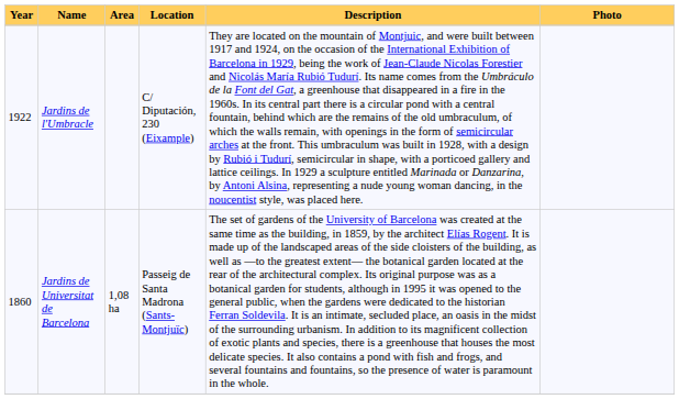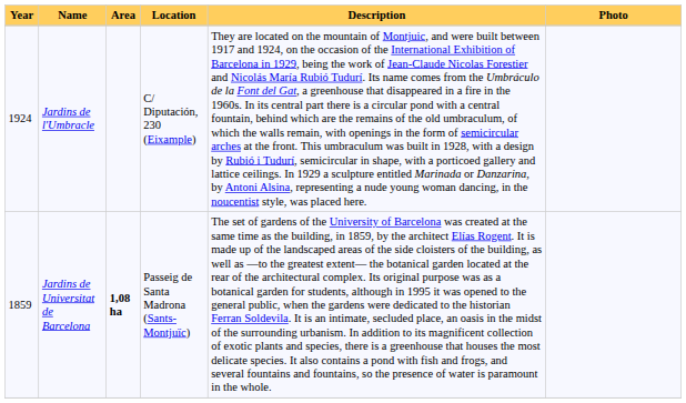 <table bgcolor="#f7f8ff" cellpadding="4" cellspacing="0" border="1" style="font-size: 95%; border: #cccccc solid 1px; border-collapse: collapse;">
 <tr>
 <th width="5%" style="background:#ffce5d;">Year</th>
 <th width="10%" style="background:#ffce5d;">Name</th>
 <th width="5%" style="background:#ffce5d;">Area</th>
 <th width="10%" style="background:#ffce5d;">Location</th>
 <th width="50%" style="background:#ffce5d;">Description</th>
 <th width="20%" style="background:#ffce5d;">Photo</th>
 </tr>
 <tr ---->
 </tr>
 <tr>
-<td>1922</td>
+<td>1924</td>
 <td><em><a href='#'>Jardins de l'Umbracle</a></em></td>
 <td></td>
 <td>C/ Diputación, 230 (<a href='#'>Eixample</a>)</td>
 <td>They are located on the mountain of <a href='#'>Montjuic</a>, and were built between 1917 and 1924, on the occasion of the <a href='#'>International Exhibition of Barcelona in 1929</a>, being the work of <a href='#'>Jean-Claude Nicolas Forestier</a> and <a href='#'>Nicolás María Rubió Tudurí</a>. Its name comes from the <em>Umbráculo de la <a href='#'>Font del Gat</a></em>, a greenhouse that disappeared in a fire in the 1960s. In its central part there is a circular pond with a central fountain, behind which are the remains of the old umbraculum, of which the walls remain, with openings in the form of <a href='#'>semicircular arches</a> at the front. This umbraculum was built in 1928, with a design by <a href='#'>Rubió i Tudurí</a>, semicircular in shape, with a porticoed gallery and lattice ceilings. In 1929 a sculpture entitled <em>Marinada</em> or <em>Danzarina</em>, by <a href='#'>Antoni Alsina</a>, representing a nude young woman dancing, in the <a href='#'>noucentist</a> style, was placed here.</td>
 <td></td>
 </tr>
 <tr>
-<td>1860</td>
+<td>1859</td>
 <td><em><a href='#'>Jardins de Universitat de Barcelona</a></em></td>
-<td>1,08 ha</td>
+<td><strong>1,08 ha</strong></td>
 <td>Passeig de Santa Madrona (<a href='#'>Sants-Montjuïc</a>)</td>
 <td>The set of gardens of the <a href='#'>University of Barcelona</a> was created at the same time as the building, in 1859, by the architect <a href='#'>Elías Rogent</a>. It is made up of the landscaped areas of the side cloisters of the building, as well as —to the greatest extent— the botanical garden located at the rear of the architectural complex. Its original purpose was as a botanical garden for students, although in 1995 it was opened to the general public, when the gardens were dedicated to the historian <a href='#'>Ferran Soldevila</a>. It is an intimate, secluded place, an oasis in the midst of the surrounding urbanism. In addition to its magnificent collection of exotic plants and species, there is a greenhouse that houses the most delicate species. It also contains a pond with fish and frogs, and several fountains and fountains, so the presence of water is paramount in the whole.</td>
 <td></td>
 </tr>
 <tr>
 </tr>
 </table>
